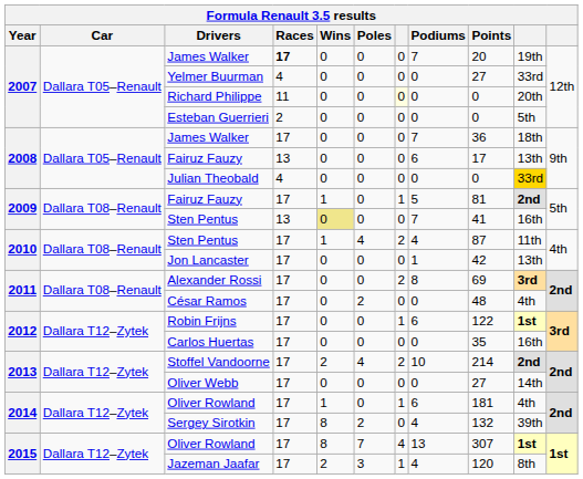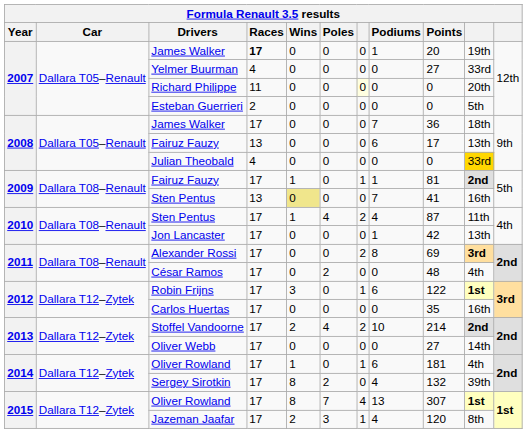 <table class="wikitable" style="font-size:85%">
 <tr>
 <th colspan=11><a href='#'>Formula Renault 3.5</a> results</th>
 </tr>
 <tr>
 <th>Year</th>
 <th>Car</th>
 <th>Drivers</th>
 <th>Races</th>
 <th>Wins</th>
 <th>Poles</th>
 <th></th>
 <th>Podiums</th>
 <th>Points</th>
 <th></th>
 <th></th>
 </tr>
 <tr>
 <th rowspan=4><a href='#'>2007</a></th>
 <td rowspan=4><a href='#'>Dallara T05</a>–<a href='#'>Renault</a></td>
 <td> <a href='#'>James Walker</a></td>
 <td><strong>17</strong></td>
 <td>0</td>
 <td>0</td>
 <td>0</td>
-<td>7</td>
+<td>1</td>
 <td>20</td>
 <td>19th</td>
 <td rowspan=4>12th</td>
 </tr>
 <tr>
 <td> <a href='#'>Yelmer Buurman</a></td>
 <td>4</td>
 <td>0</td>
 <td>0</td>
 <td>0</td>
 <td>0</td>
 <td>27</td>
 <td>33rd</td>
 </tr>
 <tr>
 <td> <a href='#'>Richard Philippe</a></td>
 <td>11</td>
 <td>0</td>
 <td>0</td>
 <td style="background: lightyellow;">0</td>
 <td>0</td>
 <td>0</td>
 <td>20th</td>
 </tr>
 <tr>
 <td> <a href='#'>Esteban Guerrieri</a></td>
 <td>2</td>
 <td>0</td>
 <td>0</td>
 <td>0</td>
 <td>0</td>
 <td>0</td>
 <td>5th</td>
 </tr>
 <tr>
 <th rowspan=3><a href='#'>2008</a></th>
 <td rowspan=3><a href='#'>Dallara T05</a>–<a href='#'>Renault</a></td>
 <td> <a href='#'>James Walker</a></td>
 <td>17</td>
 <td>0</td>
 <td>0</td>
 <td>0</td>
 <td>7</td>
 <td>36</td>
 <td>18th</td>
 <td rowspan=3>9th</td>
 </tr>
 <tr>
 <td> <a href='#'>Fairuz Fauzy</a></td>
 <td>13</td>
 <td>0</td>
 <td>0</td>
 <td>0</td>
 <td>6</td>
 <td>17</td>
 <td>13th</td>
 </tr>
 <tr>
 <td> <a href='#'>Julian Theobald</a></td>
 <td>4</td>
 <td>0</td>
 <td>0</td>
 <td>0</td>
 <td>0</td>
 <td>0</td>
 <td style="background: gold;">33rd</td>
 </tr>
 <tr>
 <th rowspan=2><a href='#'>2009</a></th>
 <td rowspan=2><a href='#'>Dallara T08</a>–<a href='#'>Renault</a></td>
 <td> <a href='#'>Fairuz Fauzy</a></td>
 <td>17</td>
 <td>1</td>
 <td>0</td>
 <td>1</td>
-<td>5</td>
+<td>1</td>
 <td>81</td>
 <td style="background:#DFDFDF;"><strong>2nd</strong></td>
 <td rowspan=2>5th</td>
 </tr>
 <tr>
 <td> <a href='#'>Sten Pentus</a></td>
 <td>13</td>
 <td style="background: khaki;">0</td>
 <td>0</td>
 <td>0</td>
 <td>7</td>
 <td>41</td>
 <td>16th</td>
 </tr>
 <tr>
 <th rowspan=2><a href='#'>2010</a></th>
 <td rowspan=2><a href='#'>Dallara T08</a>–<a href='#'>Renault</a></td>
 <td> <a href='#'>Sten Pentus</a></td>
 <td>17</td>
 <td>1</td>
 <td>4</td>
 <td>2</td>
 <td>4</td>
 <td>87</td>
 <td>11th</td>
 <td rowspan=2>4th</td>
 </tr>
 <tr>
 <td> <a href='#'>Jon Lancaster</a></td>
 <td>17</td>
 <td>0</td>
 <td>0</td>
 <td>0</td>
 <td>1</td>
 <td>42</td>
 <td>13th</td>
 </tr>
 <tr>
 <th rowspan=2><a href='#'>2011</a></th>
 <td rowspan=2><a href='#'>Dallara T08</a>–<a href='#'>Renault</a></td>
 <td> <a href='#'>Alexander Rossi</a></td>
 <td>17</td>
 <td>0</td>
 <td>0</td>
 <td>2</td>
 <td>8</td>
 <td>69</td>
 <td style="background:#FFDF9F;"><strong>3rd</strong></td>
 <td rowspan=2 style="background:#DFDFDF;"><strong>2nd</strong></td>
 </tr>
 <tr>
 <td> <a href='#'>César Ramos</a></td>
 <td>17</td>
 <td>0</td>
 <td>2</td>
 <td>0</td>
 <td>0</td>
 <td>48</td>
 <td>4th</td>
 </tr>
 <tr>
 <th rowspan=2><a href='#'>2012</a></th>
 <td rowspan=2><a href='#'>Dallara T12</a>–<a href='#'>Zytek</a></td>
 <td> <a href='#'>Robin Frijns</a></td>
 <td>17</td>
-<td>0</td>
+<td>3</td>
 <td>0</td>
 <td>1</td>
 <td>6</td>
 <td>122</td>
 <td style="background:#FFFFBF;"><strong>1st</strong></td>
 <td rowspan=2 style="background:#FFDF9F;"><strong>3rd</strong></td>
 </tr>
 <tr>
 <td> <a href='#'>Carlos Huertas</a></td>
 <td>17</td>
 <td>0</td>
 <td>0</td>
 <td>0</td>
 <td>0</td>
 <td>35</td>
 <td>16th</td>
 </tr>
 <tr>
 <th rowspan=2><a href='#'>2013</a></th>
 <td rowspan=2><a href='#'>Dallara T12</a>–<a href='#'>Zytek</a></td>
 <td> <a href='#'>Stoffel Vandoorne</a></td>
 <td>17</td>
 <td>2</td>
 <td>4</td>
 <td>2</td>
 <td>10</td>
 <td>214</td>
 <td style="background:#DFDFDF;"><strong>2nd</strong></td>
 <td rowspan=2 style="background:#DFDFDF;"><strong>2nd</strong></td>
 </tr>
 <tr>
 <td> <a href='#'>Oliver Webb</a></td>
 <td>17</td>
 <td>0</td>
 <td>0</td>
 <td>0</td>
 <td>0</td>
 <td>27</td>
 <td>14th</td>
 </tr>
 <tr>
 <th rowspan=2><a href='#'>2014</a></th>
 <td rowspan=2><a href='#'>Dallara T12</a>–<a href='#'>Zytek</a></td>
 <td> <a href='#'>Oliver Rowland</a></td>
 <td>17</td>
 <td>1</td>
 <td>0</td>
 <td>1</td>
 <td>6</td>
 <td>181</td>
 <td>4th</td>
 <td rowspan=2 style="background:#DFDFDF;"><strong>2nd</strong></td>
 </tr>
 <tr>
 <td> <a href='#'>Sergey Sirotkin</a></td>
 <td>17</td>
 <td>8</td>
 <td>2</td>
 <td>0</td>
 <td>4</td>
 <td>132</td>
 <td>39th</td>
 </tr>
 <tr>
 <th rowspan=2><a href='#'>2015</a></th>
 <td rowspan=2><a href='#'>Dallara T12</a>–<a href='#'>Zytek</a></td>
 <td> <a href='#'>Oliver Rowland</a></td>
 <td>17</td>
 <td>8</td>
 <td>7</td>
 <td>4</td>
 <td>13</td>
 <td>307</td>
 <td style="background:#FFFFBF;"><strong>1st</strong></td>
 <td rowspan=2 style="background:#FFFFBF;"><strong>1st</strong></td>
 </tr>
 <tr>
 <td> <a href='#'>Jazeman Jaafar</a></td>
 <td>17</td>
 <td>2</td>
 <td>3</td>
 <td>1</td>
 <td>4</td>
 <td>120</td>
 <td>8th</td>
 </tr>
 </table>
